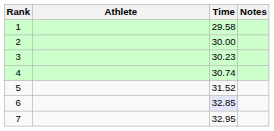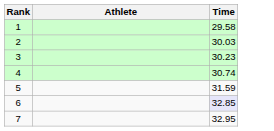 <table class="wikitable" style="text-align:center">
 <tr>
 <th>Rank</th>
 <th Style="width:18em">Athlete</th>
 <th>Time</th>
-<th>Notes</th>
 </tr>
 <tr style="background:#cfc">
 <td>1</td>
 <td style="text-align:left"></td>
 <td>29.58</td>
-<td></td>
 </tr>
 <tr style="background:#cfc">
 <td>2</td>
 <td style="text-align:left"></td>
-<td>30.00</td>
-<td></td>
+<td>30.03</td>
 </tr>
 <tr style="background:#cfc">
 <td>3</td>
 <td style="text-align:left"></td>
 <td>30.23</td>
-<td></td>
 </tr>
 <tr style="background:#cfc">
 <td>4</td>
 <td style="text-align:left"></td>
 <td>30.74</td>
-<td></td>
 </tr>
 <tr>
 <td>5</td>
 <td style="text-align:left"></td>
-<td>31.52</td>
-<td></td>
+<td>31.59</td>
 </tr>
 <tr>
 <td>6</td>
 <td style="text-align:left"></td>
 <td style="background: lavender;">32.85</td>
-<td></td>
 </tr>
 <tr>
 <td>7</td>
 <td style="text-align:left"></td>
 <td>32.95</td>
-<td></td>
 </tr>
 </table>
